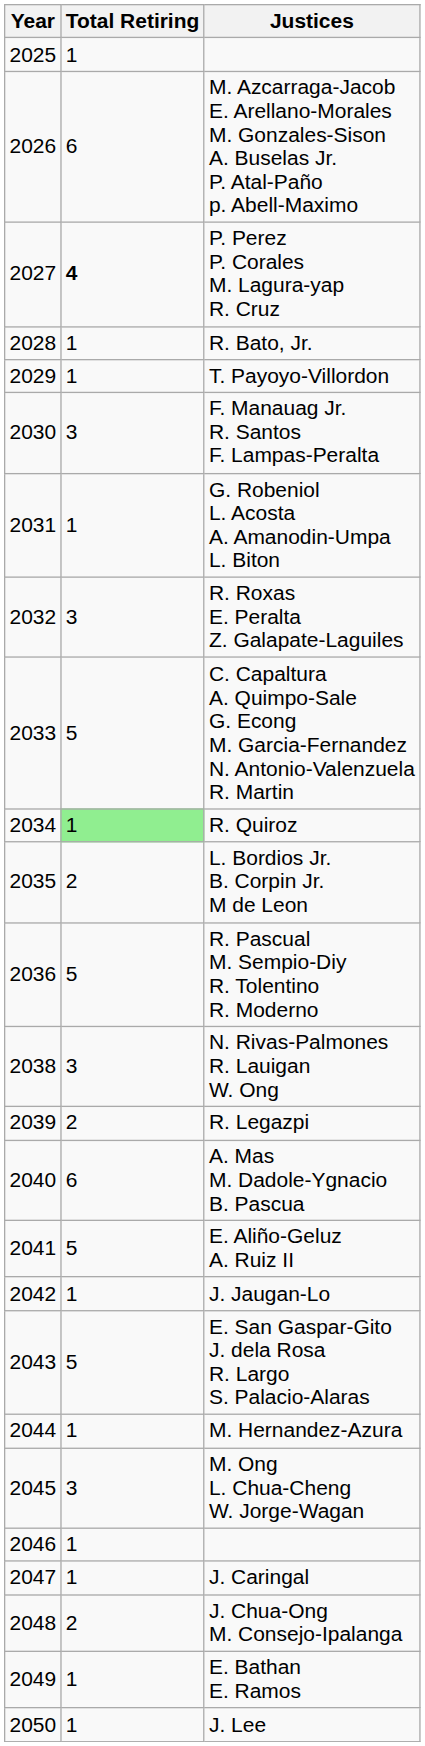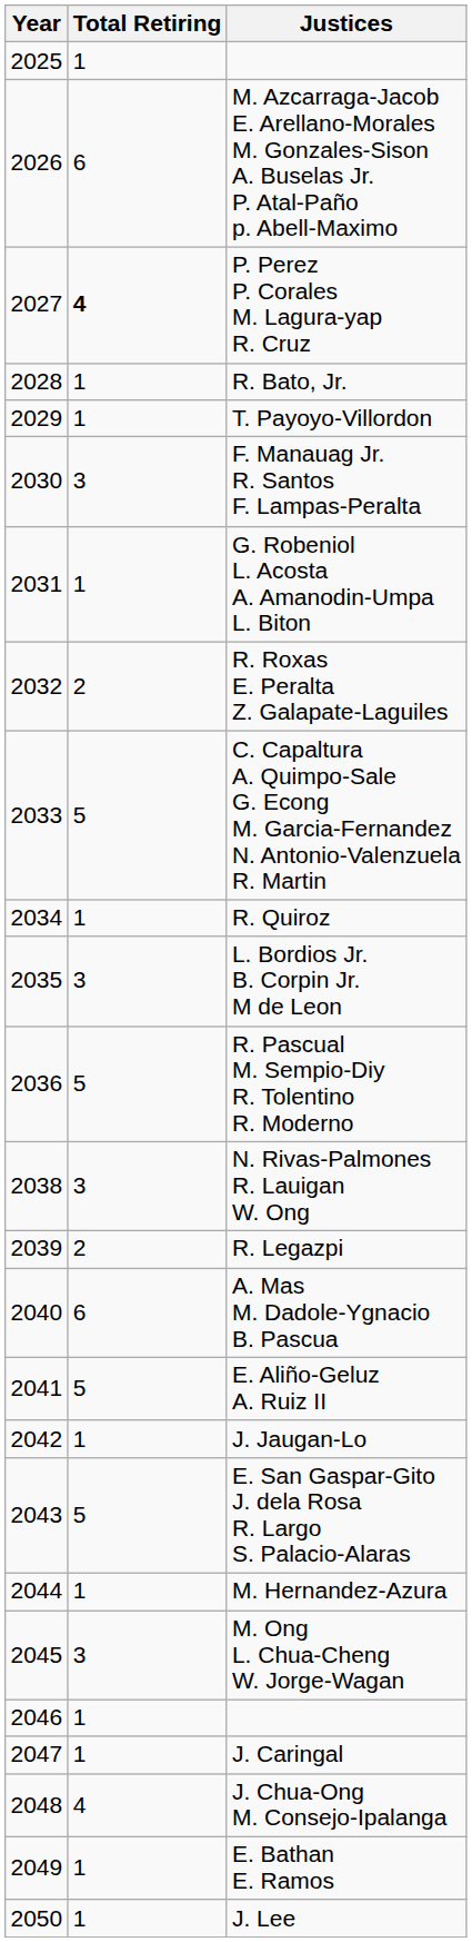 <table class="wikitable sortable">
 <tr>
 <th>Year</th>
 <th>Total Retiring</th>
 <th>Justices</th>
 </tr>
 <tr>
 <td>2025</td>
 <td>1 </td>
 <td></td>
 </tr>
 <tr>
 <td>2026</td>
 <td>6 </td>
 <td align="left">M. Azcarraga-Jacob<br>E. Arellano-Morales<br>M. Gonzales-Sison<br>A. Buselas Jr.<br>P. Atal-Paño<br>p. Abell-Maximo</td>
 </tr>
 <tr>
 <td>2027</td>
 <td><strong>4 </strong></td>
 <td align="left">P. Perez<br>P. Corales<br>M. Lagura-yap<br>R. Cruz</td>
 </tr>
 <tr>
 <td>2028</td>
 <td>1 </td>
 <td align="left">R. Bato, Jr.</td>
 </tr>
 <tr>
 <td>2029</td>
 <td>1 </td>
 <td align="left">T. Payoyo-Villordon</td>
 </tr>
 <tr>
 <td>2030</td>
 <td>3 </td>
 <td align="left">F. Manauag Jr.<br>R. Santos<br> F. Lampas-Peralta</td>
 </tr>
 <tr>
 <td>2031</td>
 <td>1 </td>
 <td align="left">G. Robeniol<br>L. Acosta<br> A. Amanodin-Umpa<br>L. Biton</td>
 </tr>
 <tr>
 <td>2032</td>
-<td>3 </td>
+<td>2 </td>
 <td align="left">R. Roxas<br>E. Peralta<br>Z. Galapate-Laguiles</td>
 </tr>
 <tr>
 <td>2033</td>
 <td>5 </td>
 <td align="left">C. Capaltura<br>A. Quimpo-Sale<br>G. Econg<br>M. Garcia-Fernandez<br>N. Antonio-Valenzuela<br>R. Martin</td>
 </tr>
 <tr>
 <td>2034</td>
-<td style="background: lightgreen;">1 </td>
+<td>1 </td>
 <td align="left">R. Quiroz</td>
 </tr>
 <tr>
 <td>2035</td>
-<td>2 </td>
+<td>3 </td>
 <td align="left">L. Bordios Jr.<br>B. Corpin Jr.<br> M de Leon</td>
 </tr>
 <tr>
 <td>2036</td>
 <td>5 </td>
 <td align="left">R. Pascual<br>M. Sempio-Diy<br>R. Tolentino<br>R. Moderno</td>
 </tr>
 <tr>
 <td>2038</td>
 <td>3 </td>
 <td align="left">N. Rivas-Palmones<br>R. Lauigan<br> W. Ong</td>
 </tr>
 <tr>
 <td>2039</td>
 <td>2 </td>
 <td align="left">R. Legazpi</td>
 </tr>
 <tr>
 <td>2040</td>
 <td>6 </td>
 <td align="left">A. Mas<br>M. Dadole-Ygnacio<br> B. Pascua</td>
 </tr>
 <tr>
 <td>2041</td>
 <td>5 </td>
 <td align="left">E. Aliño-Geluz<br>A. Ruiz II</td>
 </tr>
 <tr>
 <td>2042</td>
 <td>1 </td>
 <td align="left">J. Jaugan-Lo</td>
 </tr>
 <tr>
 <td>2043</td>
 <td>5 </td>
 <td align="left">E. San Gaspar-Gito<br>J. dela Rosa<br>R. Largo<br>S. Palacio-Alaras</td>
 </tr>
 <tr>
 <td>2044</td>
 <td>1 </td>
 <td align="left">M. Hernandez-Azura</td>
 </tr>
 <tr>
 <td>2045</td>
 <td>3 </td>
 <td align="left">M. Ong<br>L. Chua-Cheng<br>W. Jorge-Wagan</td>
 </tr>
 <tr>
 <td>2046</td>
 <td>1 </td>
 <td></td>
 </tr>
 <tr>
 <td>2047</td>
 <td>1 </td>
 <td align="left">J. Caringal</td>
 </tr>
 <tr>
 <td>2048</td>
-<td>2 </td>
+<td>4 </td>
 <td align="left">J. Chua-Ong<br>M. Consejo-Ipalanga</td>
 </tr>
 <tr>
 <td>2049</td>
 <td>1 </td>
 <td align="left">E. Bathan<br>E. Ramos</td>
 </tr>
 <tr>
 <td>2050</td>
 <td>1 </td>
 <td align="left">J. Lee</td>
 </tr>
 </table>
